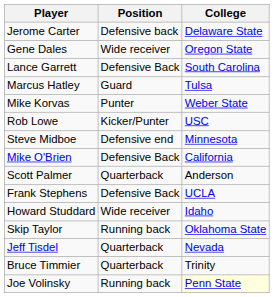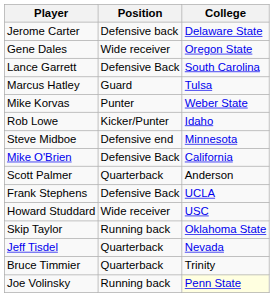 <table class="wikitable">
 <tr>
 <th>Player</th>
 <th>Position</th>
 <th>College</th>
 </tr>
 <tr>
 <td>Jerome Carter</td>
 <td>Defensive back</td>
 <td><a href='#'>Delaware State</a></td>
 </tr>
 <tr>
 <td>Gene Dales</td>
 <td>Wide receiver</td>
 <td><a href='#'>Oregon State</a></td>
 </tr>
 <tr>
 <td>Lance Garrett</td>
 <td>Defensive Back</td>
 <td><a href='#'>South Carolina</a></td>
 </tr>
 <tr>
 <td>Marcus Hatley</td>
 <td>Guard</td>
 <td><a href='#'>Tulsa</a></td>
 </tr>
 <tr>
 <td>Mike Korvas</td>
 <td>Punter</td>
 <td><a href='#'>Weber State</a></td>
 </tr>
 <tr>
 <td>Rob Lowe</td>
 <td>Kicker/Punter</td>
-<td><a href='#'>USC</a></td>
+<td><a href='#'>Idaho</a></td>
 </tr>
 <tr>
 <td>Steve Midboe</td>
 <td>Defensive end</td>
 <td><a href='#'>Minnesota</a></td>
 </tr>
 <tr>
 <td><a href='#'>Mike O'Brien</a></td>
 <td>Defensive Back</td>
 <td><a href='#'>California</a></td>
 </tr>
 <tr>
 <td>Scott Palmer</td>
 <td>Quarterback</td>
 <td>Anderson</td>
 </tr>
 <tr>
 <td>Frank Stephens</td>
 <td>Defensive Back</td>
 <td><a href='#'>UCLA</a></td>
 </tr>
 <tr>
 <td>Howard Studdard</td>
 <td>Wide receiver</td>
-<td><a href='#'>Idaho</a></td>
+<td><a href='#'>USC</a></td>
 </tr>
 <tr>
 <td>Skip Taylor</td>
 <td>Running back</td>
 <td><a href='#'>Oklahoma State</a></td>
 </tr>
 <tr>
 <td><a href='#'>Jeff Tisdel</a></td>
 <td>Quarterback</td>
 <td><a href='#'>Nevada</a></td>
 </tr>
 <tr>
 <td>Bruce Timmier</td>
 <td>Quarterback</td>
 <td>Trinity</td>
 </tr>
 <tr>
 <td>Joe Volinsky</td>
 <td>Running back</td>
 <td style="background: lightyellow;"><a href='#'>Penn State</a></td>
 </tr>
 </table>
